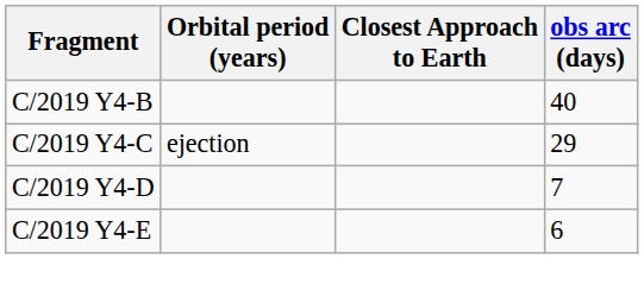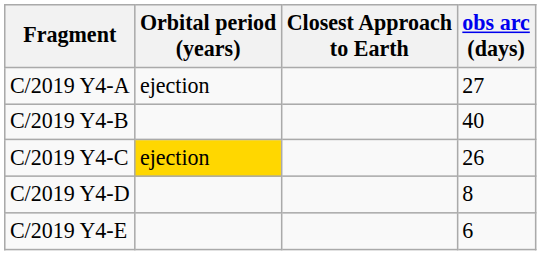 <table class="wikitable sortable" style="font-size: 0.9em;">
 <tr>
 <th>Fragment</th>
 <th>Orbital period<br>(years)</th>
 <th>Closest Approach<br>to Earth</th>
 <th><a href='#'>obs arc</a><br>(days)</th>
+</tr>
+<tr>
+<td>C/2019 Y4-A</td>
+<td>ejection</td>
+<td></td>
+<td>27</td>
 </tr>
 <tr>
 <td>C/2019 Y4-B</td>
 <td></td>
 <td></td>
 <td>40</td>
 </tr>
 <tr>
 <td>C/2019 Y4-C</td>
-<td>ejection</td>
+<td style="background: gold;">ejection</td>
 <td></td>
-<td>29</td>
+<td>26</td>
 </tr>
 <tr>
 <td>C/2019 Y4-D</td>
 <td></td>
 <td></td>
-<td>7</td>
+<td>8</td>
 </tr>
 <tr>
 <td>C/2019 Y4-E</td>
 <td></td>
 <td></td>
 <td>6</td>
 </tr>
 </table>
